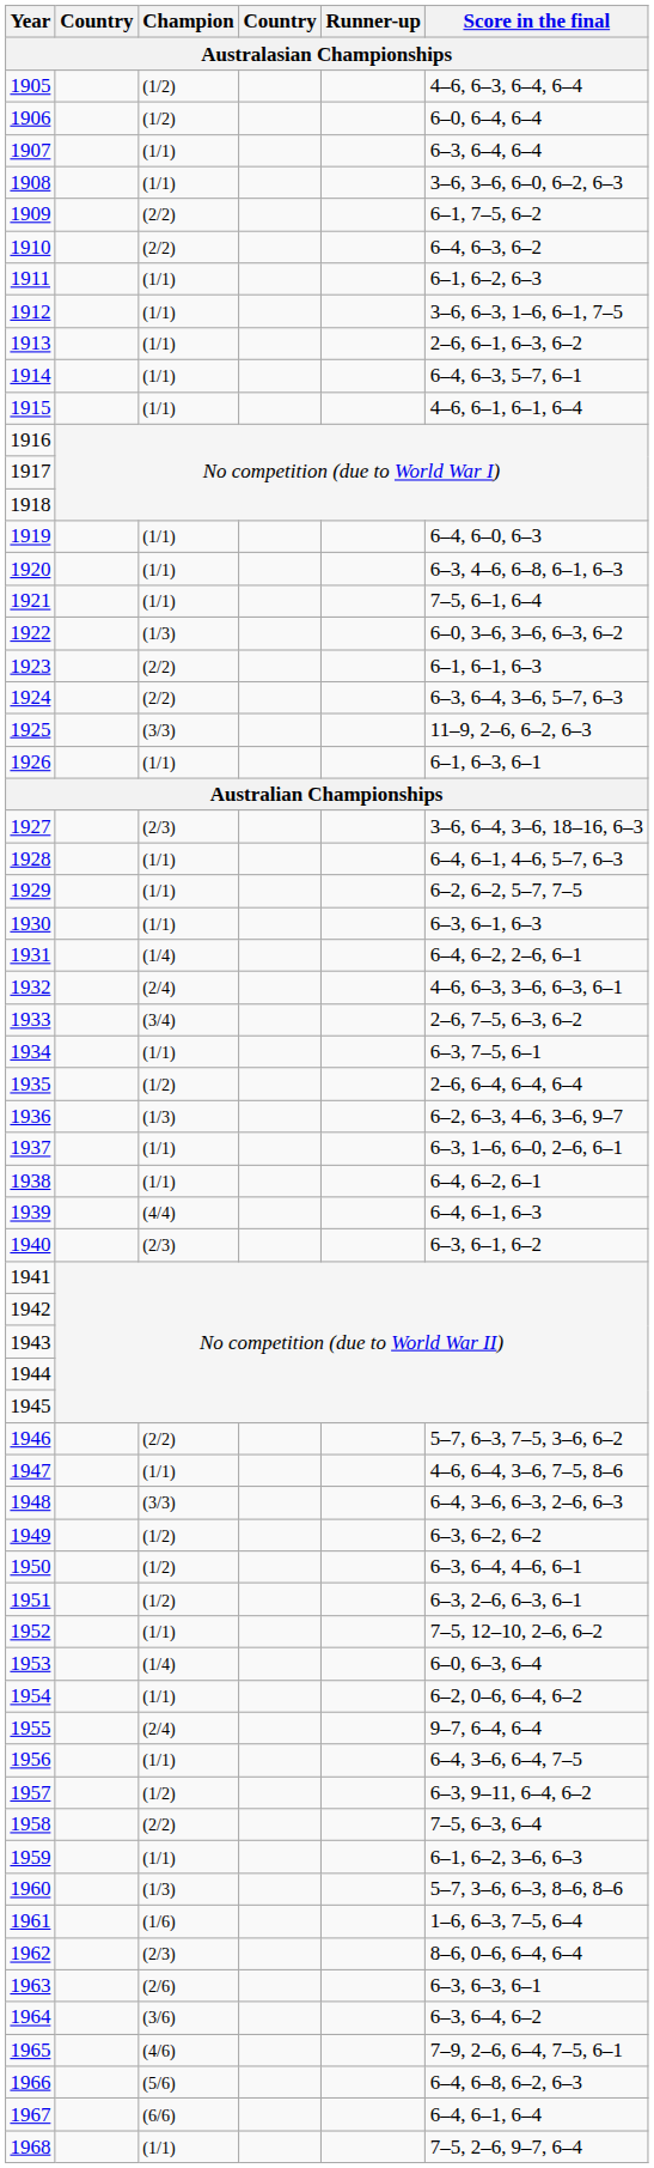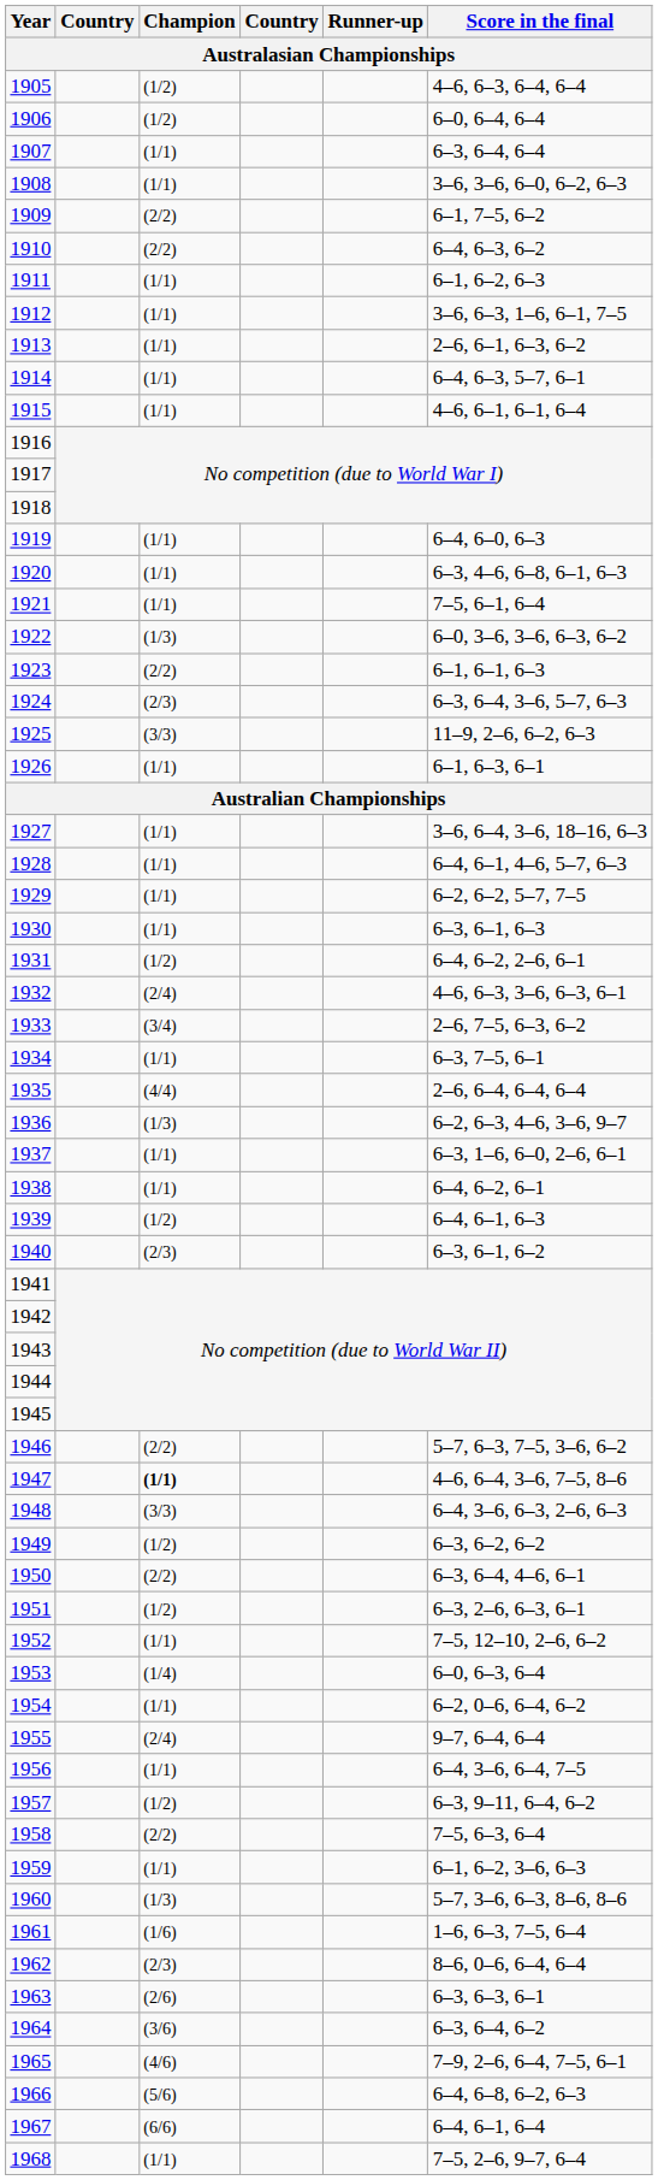 <table class="sortable wikitable">
 <tr>
 <th scope="col">Year</th>
 <th scope="col">Country</th>
 <th scope="col">Champion</th>
 <th scope="col">Country</th>
 <th scope="col">Runner-up</th>
 <th scope="col" class="unsortable"><a href='#'>Score in the final</a></th>
 </tr>
 <tr>
 <th colspan=6>Australasian Championships</th>
 </tr>
 <tr>
 <td style="text-align:center;"><a href='#'>1905</a></td>
 <td></td>
 <td> <small>(1/2)</small></td>
 <td></td>
 <td></td>
 <td>4–6, 6–3, 6–4, 6–4</td>
 </tr>
 <tr>
 <td style="text-align:center;"><a href='#'>1906</a></td>
 <td></td>
 <td> <small>(1/2)</small></td>
 <td></td>
 <td></td>
 <td>6–0, 6–4, 6–4</td>
 </tr>
 <tr>
 <td style="text-align:center;"><a href='#'>1907</a></td>
 <td></td>
 <td> <small>(1/1)</small></td>
 <td></td>
 <td></td>
 <td>6–3, 6–4, 6–4</td>
 </tr>
 <tr>
 <td style="text-align:center;"><a href='#'>1908</a></td>
 <td></td>
 <td> <small>(1/1)</small></td>
 <td></td>
 <td></td>
 <td>3–6, 3–6, 6–0, 6–2, 6–3</td>
 </tr>
 <tr>
 <td style="text-align:center;"><a href='#'>1909</a></td>
 <td></td>
 <td> <small>(2/2)</small></td>
 <td></td>
 <td></td>
 <td>6–1, 7–5, 6–2</td>
 </tr>
 <tr>
 <td style="text-align:center;"><a href='#'>1910</a></td>
 <td></td>
 <td> <small>(2/2)</small></td>
 <td></td>
 <td></td>
 <td>6–4, 6–3, 6–2</td>
 </tr>
 <tr>
 <td style="text-align:center;"><a href='#'>1911</a></td>
 <td></td>
 <td> <small>(1/1)</small></td>
 <td></td>
 <td></td>
 <td>6–1, 6–2, 6–3</td>
 </tr>
 <tr>
 <td style="text-align:center;"><a href='#'>1912</a></td>
 <td></td>
 <td> <small>(1/1)</small></td>
 <td></td>
 <td></td>
 <td>3–6, 6–3, 1–6, 6–1, 7–5</td>
 </tr>
 <tr>
 <td style="text-align:center;"><a href='#'>1913</a></td>
 <td></td>
 <td> <small>(1/1)</small></td>
 <td></td>
 <td></td>
 <td>2–6, 6–1, 6–3, 6–2</td>
 </tr>
 <tr>
 <td style="text-align:center;"><a href='#'>1914</a></td>
 <td></td>
 <td> <small>(1/1)</small></td>
 <td></td>
 <td></td>
 <td>6–4, 6–3, 5–7, 6–1</td>
 </tr>
 <tr>
 <td style="text-align:center;"><a href='#'>1915</a></td>
 <td></td>
 <td> <small>(1/1)</small></td>
 <td></td>
 <td></td>
 <td>4–6, 6–1, 6–1, 6–4</td>
 </tr>
 <tr>
 <td style="text-align:center;">1916</td>
 <td rowspan=3 colspan=5 style="text-align:center; background:#F5F5F5;"><em>No competition (due to <a href='#'>World War I</a>)</em></td>
 </tr>
 <tr>
 <td style="text-align:center;">1917</td>
 </tr>
 <tr>
 <td style="text-align:center;">1918</td>
 </tr>
 <tr>
 <td style="text-align:center;"><a href='#'>1919</a></td>
 <td></td>
 <td> <small>(1/1)</small></td>
 <td></td>
 <td></td>
 <td>6–4, 6–0, 6–3</td>
 </tr>
 <tr>
 <td style="text-align:center;"><a href='#'>1920</a></td>
 <td></td>
 <td> <small>(1/1)</small></td>
 <td></td>
 <td></td>
 <td>6–3, 4–6, 6–8, 6–1, 6–3</td>
 </tr>
 <tr>
 <td style="text-align:center;"><a href='#'>1921</a></td>
 <td></td>
 <td> <small>(1/1)</small></td>
 <td></td>
 <td></td>
 <td>7–5, 6–1, 6–4</td>
 </tr>
 <tr>
 <td style="text-align:center;"><a href='#'>1922</a></td>
 <td></td>
 <td> <small>(1/3)</small></td>
 <td></td>
 <td></td>
 <td>6–0, 3–6, 3–6, 6–3, 6–2</td>
 </tr>
 <tr>
 <td style="text-align:center;"><a href='#'>1923</a></td>
 <td></td>
 <td> <small>(2/2)</small></td>
 <td></td>
 <td></td>
 <td>6–1, 6–1, 6–3</td>
 </tr>
 <tr>
 <td style="text-align:center;"><a href='#'>1924</a></td>
 <td></td>
-<td> <small>(2/2)</small></td>
+<td> <small>(2/3)</small></td>
 <td></td>
 <td></td>
 <td>6–3, 6–4, 3–6, 5–7, 6–3</td>
 </tr>
 <tr>
 <td style="text-align:center;"><a href='#'>1925</a></td>
 <td></td>
 <td> <small>(3/3)</small></td>
 <td></td>
 <td></td>
 <td>11–9, 2–6, 6–2, 6–3</td>
 </tr>
 <tr>
 <td style="text-align:center;"><a href='#'>1926</a></td>
 <td></td>
 <td> <small>(1/1)</small></td>
 <td></td>
 <td></td>
 <td>6–1, 6–3, 6–1</td>
 </tr>
 <tr>
 <th colspan=6>Australian Championships</th>
 </tr>
 <tr>
 <td style="text-align:center;"><a href='#'>1927</a></td>
 <td></td>
-<td> <small>(2/3)</small></td>
+<td> <small>(1/1)</small></td>
 <td></td>
 <td></td>
 <td>3–6, 6–4, 3–6, 18–16, 6–3</td>
 </tr>
 <tr>
 <td style="text-align:center;"><a href='#'>1928</a></td>
 <td></td>
 <td> <small>(1/1)</small></td>
 <td></td>
 <td></td>
 <td>6–4, 6–1, 4–6, 5–7, 6–3</td>
 </tr>
 <tr>
 <td style="text-align:center;"><a href='#'>1929</a></td>
 <td></td>
 <td> <small>(1/1)</small></td>
 <td></td>
 <td></td>
 <td>6–2, 6–2, 5–7, 7–5</td>
 </tr>
 <tr>
 <td style="text-align:center;"><a href='#'>1930</a></td>
 <td></td>
 <td> <small>(1/1)</small></td>
 <td></td>
 <td></td>
 <td>6–3, 6–1, 6–3</td>
 </tr>
 <tr>
 <td style="text-align:center;"><a href='#'>1931</a></td>
 <td></td>
-<td> <small>(1/4)</small></td>
+<td> <small>(1/2)</small></td>
 <td></td>
 <td></td>
 <td>6–4, 6–2, 2–6, 6–1</td>
 </tr>
 <tr>
 <td style="text-align:center;"><a href='#'>1932</a></td>
 <td></td>
 <td> <small>(2/4)</small></td>
 <td></td>
 <td></td>
 <td>4–6, 6–3, 3–6, 6–3, 6–1</td>
 </tr>
 <tr>
 <td style="text-align:center;"><a href='#'>1933</a></td>
 <td></td>
 <td> <small>(3/4)</small></td>
 <td></td>
 <td></td>
 <td>2–6, 7–5, 6–3, 6–2</td>
 </tr>
 <tr>
 <td style="text-align:center;"><a href='#'>1934</a></td>
 <td></td>
 <td> <small>(1/1)</small></td>
 <td></td>
 <td></td>
 <td>6–3, 7–5, 6–1</td>
 </tr>
 <tr>
 <td style="text-align:center;"><a href='#'>1935</a></td>
 <td></td>
-<td> <small>(1/2)</small></td>
+<td> <small>(4/4)</small></td>
 <td></td>
 <td></td>
 <td>2–6, 6–4, 6–4, 6–4</td>
 </tr>
 <tr>
 <td style="text-align:center;"><a href='#'>1936</a></td>
 <td></td>
 <td> <small>(1/3)</small></td>
 <td></td>
 <td></td>
 <td>6–2, 6–3, 4–6, 3–6, 9–7</td>
 </tr>
 <tr>
 <td style="text-align:center;"><a href='#'>1937</a></td>
 <td></td>
 <td> <small>(1/1)</small></td>
 <td></td>
 <td></td>
 <td>6–3, 1–6, 6–0, 2–6, 6–1</td>
 </tr>
 <tr>
 <td style="text-align:center;"><a href='#'>1938</a></td>
 <td></td>
 <td> <small>(1/1)</small></td>
 <td></td>
 <td></td>
 <td>6–4, 6–2, 6–1</td>
 </tr>
 <tr>
 <td style="text-align:center;"><a href='#'>1939</a></td>
 <td></td>
-<td> <small>(4/4)</small></td>
+<td> <small>(1/2)</small></td>
 <td></td>
 <td></td>
 <td>6–4, 6–1, 6–3</td>
 </tr>
 <tr>
 <td style="text-align:center;"><a href='#'>1940</a></td>
 <td></td>
 <td> <small>(2/3)</small></td>
 <td></td>
 <td></td>
 <td>6–3, 6–1, 6–2</td>
 </tr>
 <tr>
 <td style="text-align:center;">1941</td>
 <td rowspan=5 colspan=5 style="text-align:center; background:#F5F5F5;"><em>No competition (due to <a href='#'>World War II</a>)</em></td>
 </tr>
 <tr>
 <td style="text-align:center;">1942</td>
 </tr>
 <tr>
 <td style="text-align:center;">1943</td>
 </tr>
 <tr>
 <td style="text-align:center;">1944</td>
 </tr>
 <tr>
 <td style="text-align:center;">1945</td>
 </tr>
 <tr>
 <td style="text-align:center;"><a href='#'>1946</a></td>
 <td></td>
 <td> <small>(2/2)</small></td>
 <td></td>
 <td></td>
 <td>5–7, 6–3, 7–5, 3–6, 6–2</td>
 </tr>
 <tr>
 <td style="text-align:center;"><a href='#'>1947</a></td>
 <td></td>
-<td> <small>(1/1)</small></td>
+<td><strong> <small>(1/1)</small></strong></td>
 <td></td>
 <td></td>
 <td>4–6, 6–4, 3–6, 7–5, 8–6</td>
 </tr>
 <tr>
 <td style="text-align:center;"><a href='#'>1948</a></td>
 <td></td>
 <td> <small>(3/3)</small></td>
 <td></td>
 <td></td>
 <td>6–4, 3–6, 6–3, 2–6, 6–3</td>
 </tr>
 <tr>
 <td style="text-align:center;"><a href='#'>1949</a></td>
 <td></td>
 <td> <small>(1/2)</small></td>
 <td></td>
 <td></td>
 <td>6–3, 6–2, 6–2</td>
 </tr>
 <tr>
 <td style="text-align:center;"><a href='#'>1950</a></td>
 <td></td>
-<td> <small>(1/2)</small></td>
+<td> <small>(2/2)</small></td>
 <td></td>
 <td></td>
 <td>6–3, 6–4, 4–6, 6–1</td>
 </tr>
 <tr>
 <td style="text-align:center;"><a href='#'>1951</a></td>
 <td></td>
 <td> <small>(1/2)</small></td>
 <td></td>
 <td></td>
 <td>6–3, 2–6, 6–3, 6–1</td>
 </tr>
 <tr>
 <td style="text-align:center;"><a href='#'>1952</a></td>
 <td></td>
 <td> <small>(1/1)</small></td>
 <td></td>
 <td></td>
 <td>7–5, 12–10, 2–6, 6–2</td>
 </tr>
 <tr>
 <td style="text-align:center;"><a href='#'>1953</a></td>
 <td></td>
 <td> <small>(1/4)</small></td>
 <td></td>
 <td></td>
 <td>6–0, 6–3, 6–4</td>
 </tr>
 <tr>
 <td style="text-align:center;"><a href='#'>1954</a></td>
 <td></td>
 <td> <small>(1/1)</small></td>
 <td></td>
 <td></td>
 <td>6–2, 0–6, 6–4, 6–2</td>
 </tr>
 <tr>
 <td style="text-align:center;"><a href='#'>1955</a></td>
 <td></td>
 <td> <small>(2/4)</small></td>
 <td></td>
 <td></td>
 <td>9–7, 6–4, 6–4</td>
 </tr>
 <tr>
 <td style="text-align:center;"><a href='#'>1956</a></td>
 <td></td>
 <td> <small>(1/1)</small></td>
 <td></td>
 <td></td>
 <td>6–4, 3–6, 6–4, 7–5</td>
 </tr>
 <tr>
 <td style="text-align:center;"><a href='#'>1957</a></td>
 <td></td>
 <td> <small>(1/2)</small></td>
 <td></td>
 <td></td>
 <td>6–3, 9–11, 6–4, 6–2</td>
 </tr>
 <tr>
 <td style="text-align:center;"><a href='#'>1958</a></td>
 <td></td>
 <td> <small>(2/2)</small></td>
 <td></td>
 <td></td>
 <td>7–5, 6–3, 6–4</td>
 </tr>
 <tr>
 <td style="text-align:center;"><a href='#'>1959</a></td>
 <td></td>
 <td> <small>(1/1)</small></td>
 <td></td>
 <td></td>
 <td>6–1, 6–2, 3–6, 6–3</td>
 </tr>
 <tr>
 <td style="text-align:center;"><a href='#'>1960</a></td>
 <td></td>
 <td> <small>(1/3)</small></td>
 <td></td>
 <td></td>
 <td>5–7, 3–6, 6–3, 8–6, 8–6</td>
 </tr>
 <tr>
 <td style="text-align:center;"><a href='#'>1961</a></td>
 <td></td>
 <td> <small>(1/6)</small></td>
 <td></td>
 <td></td>
 <td>1–6, 6–3, 7–5, 6–4</td>
 </tr>
 <tr>
 <td style="text-align:center;"><a href='#'>1962</a></td>
 <td></td>
 <td> <small>(2/3)</small></td>
 <td></td>
 <td></td>
 <td>8–6, 0–6, 6–4, 6–4</td>
 </tr>
 <tr>
 <td style="text-align:center;"><a href='#'>1963</a></td>
 <td></td>
 <td> <small>(2/6)</small></td>
 <td></td>
 <td></td>
 <td>6–3, 6–3, 6–1</td>
 </tr>
 <tr>
 <td style="text-align:center;"><a href='#'>1964</a></td>
 <td></td>
 <td> <small>(3/6)</small></td>
 <td></td>
 <td></td>
 <td>6–3, 6–4, 6–2</td>
 </tr>
 <tr>
 <td style="text-align:center;"><a href='#'>1965</a></td>
 <td></td>
 <td> <small>(4/6)</small></td>
 <td></td>
 <td></td>
 <td>7–9, 2–6, 6–4, 7–5, 6–1</td>
 </tr>
 <tr>
 <td style="text-align:center;"><a href='#'>1966</a></td>
 <td></td>
 <td> <small>(5/6)</small></td>
 <td></td>
 <td></td>
 <td>6–4, 6–8, 6–2, 6–3</td>
 </tr>
 <tr>
 <td style="text-align:center;"><a href='#'>1967</a></td>
 <td></td>
 <td> <small>(6/6)</small></td>
 <td></td>
 <td></td>
 <td>6–4, 6–1, 6–4</td>
 </tr>
 <tr>
 <td style="text-align:center;"><a href='#'>1968</a></td>
 <td></td>
 <td> <small>(1/1)</small></td>
 <td></td>
 <td></td>
 <td>7–5, 2–6, 9–7, 6–4</td>
 </tr>
 </table>
